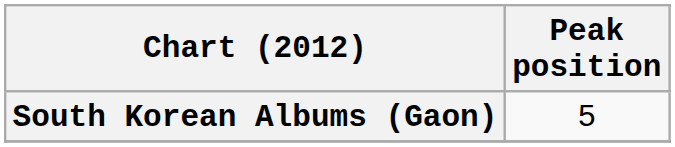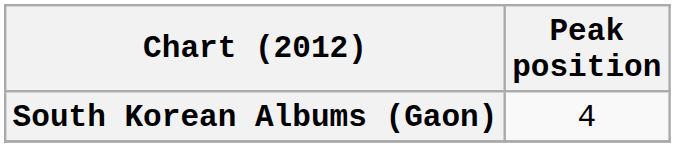 <table class="wikitable plainrowheaders">
 <tr>
 <th scope="col">Chart (2012)</th>
 <th scope="col">Peak<br>position</th>
 </tr>
 <tr>
 <th scope="row">South Korean Albums (Gaon)</th>
-<td style="text-align:center">5</td>
+<td style="text-align:center">4</td>
 </tr>
 <tr>
 </tr>
 </table>
